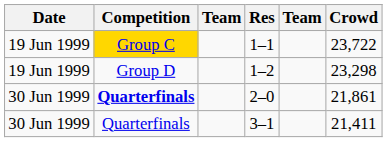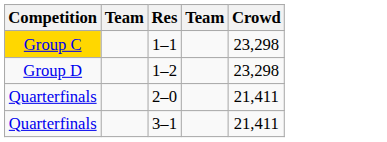 <table class="wikitable">
 <tr>
-<th>Date</th>
 <th>Competition</th>
 <th>Team</th>
 <th>Res</th>
 <th>Team</th>
 <th>Crowd</th>
 </tr>
 <tr align=center>
-<td>19 Jun 1999</td>
 <td style="background: gold;"><a href='#'>Group C</a></td>
 <td></td>
 <td>1–1</td>
 <td></td>
-<td>23,722</td>
+<td>23,298</td>
 </tr>
 <tr align=center>
-<td>19 Jun 1999</td>
 <td><a href='#'>Group D</a></td>
 <td></td>
 <td>1–2</td>
 <td><strong></strong></td>
 <td>23,298</td>
 </tr>
 <tr align=center>
-<td>30 Jun 1999</td>
-<td><strong><a href='#'>Quarterfinals</a></strong></td>
+<td><a href='#'>Quarterfinals</a></td>
 <td><strong></strong></td>
 <td>2–0</td>
 <td></td>
-<td>21,861</td>
+<td>21,411</td>
 </tr>
 <tr align=center>
-<td>30 Jun 1999</td>
 <td><a href='#'>Quarterfinals</a></td>
 <td><strong></strong></td>
 <td>3–1</td>
 <td></td>
 <td>21,411</td>
 </tr>
 </table>
